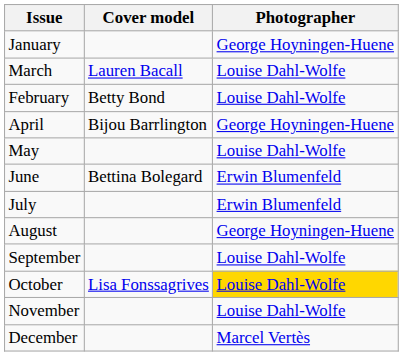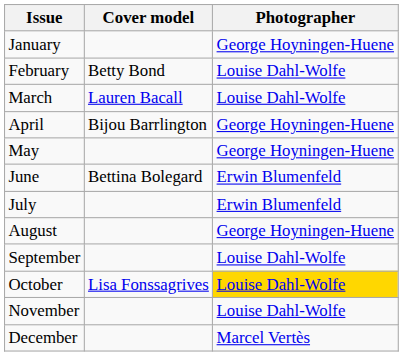 <table class="sortable wikitable">
 <tr>
 <th>Issue</th>
 <th>Cover model</th>
 <th>Photographer</th>
 </tr>
 <tr>
 <td>January</td>
 <td></td>
 <td><a href='#'>George Hoyningen-Huene</a></td>
 </tr>
 <tr>
-<td>March</td>
-<td><a href='#'>Lauren Bacall</a></td>
+<td>February</td>
+<td>Betty Bond</td>
 <td><a href='#'>Louise Dahl-Wolfe</a></td>
 </tr>
 <tr>
-<td>February</td>
-<td>Betty Bond</td>
+<td>March</td>
+<td><a href='#'>Lauren Bacall</a></td>
 <td><a href='#'>Louise Dahl-Wolfe</a></td>
 </tr>
 <tr>
 <td>April</td>
 <td>Bijou Barrlington</td>
 <td><a href='#'>George Hoyningen-Huene</a></td>
 </tr>
 <tr>
 <td>May</td>
 <td></td>
-<td><a href='#'>Louise Dahl-Wolfe</a></td>
+<td><a href='#'>George Hoyningen-Huene</a></td>
 </tr>
 <tr>
 <td>June</td>
 <td>Bettina Bolegard</td>
 <td><a href='#'>Erwin Blumenfeld</a></td>
 </tr>
 <tr>
 <td>July</td>
 <td></td>
 <td><a href='#'>Erwin Blumenfeld</a></td>
 </tr>
 <tr>
 <td>August</td>
 <td></td>
 <td><a href='#'>George Hoyningen-Huene</a></td>
 </tr>
 <tr>
 <td>September</td>
 <td></td>
 <td><a href='#'>Louise Dahl-Wolfe</a></td>
 </tr>
 <tr>
 <td>October</td>
 <td><a href='#'>Lisa Fonssagrives</a></td>
 <td style="background: gold;"><a href='#'>Louise Dahl-Wolfe</a></td>
 </tr>
 <tr>
 <td>November</td>
 <td></td>
 <td><a href='#'>Louise Dahl-Wolfe</a></td>
 </tr>
 <tr>
 <td>December</td>
 <td></td>
 <td><a href='#'>Marcel Vertès</a></td>
 </tr>
 </table>
